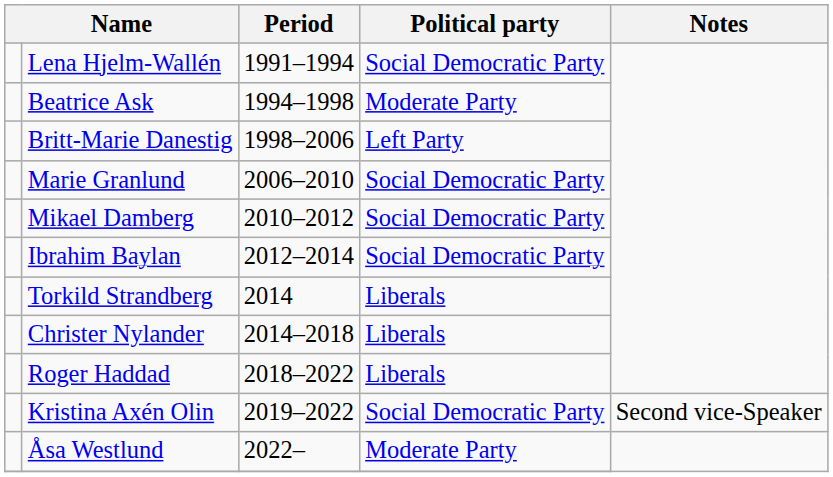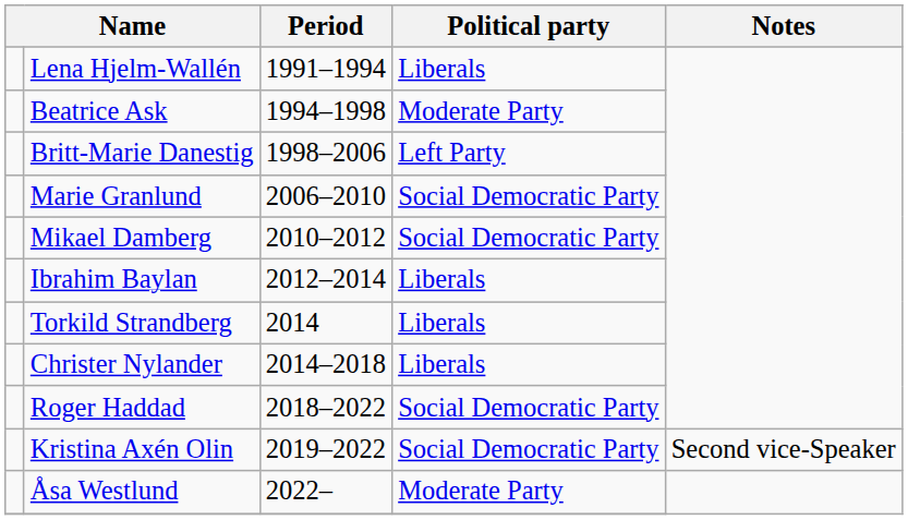 <table class="wikitable">
 <tr>
 <th colspan="2">Name</th>
 <th>Period</th>
 <th>Political party</th>
 <th>Notes</th>
 </tr>
 <tr>
 <td bgcolor=> </td>
 <td><a href='#'>Lena Hjelm-Wallén</a></td>
 <td>1991–1994</td>
-<td><a href='#'>Social Democratic Party</a></td>
+<td><a href='#'>Liberals</a></td>
 </tr>
 <tr>
 <td bgcolor=> </td>
 <td><a href='#'>Beatrice Ask</a></td>
 <td>1994–1998</td>
 <td><a href='#'>Moderate Party</a></td>
 </tr>
 <tr>
 <td bgcolor=> </td>
 <td><a href='#'>Britt-Marie Danestig</a></td>
 <td>1998–2006</td>
 <td><a href='#'>Left Party</a></td>
 </tr>
 <tr>
 <td bgcolor=> </td>
 <td><a href='#'>Marie Granlund</a></td>
 <td>2006–2010</td>
 <td><a href='#'>Social Democratic Party</a></td>
 </tr>
 <tr>
 <td bgcolor=> </td>
 <td><a href='#'>Mikael Damberg</a></td>
 <td>2010–2012</td>
 <td><a href='#'>Social Democratic Party</a></td>
 </tr>
 <tr>
 <td bgcolor=> </td>
 <td><a href='#'>Ibrahim Baylan</a></td>
 <td>2012–2014</td>
-<td><a href='#'>Social Democratic Party</a></td>
+<td><a href='#'>Liberals</a></td>
 </tr>
 <tr>
 <td bgcolor=> </td>
 <td><a href='#'>Torkild Strandberg</a></td>
 <td>2014</td>
 <td><a href='#'>Liberals</a></td>
 </tr>
 <tr>
 <td bgcolor=> </td>
 <td><a href='#'>Christer Nylander</a></td>
 <td>2014–2018</td>
 <td><a href='#'>Liberals</a></td>
 </tr>
 <tr>
 <td bgcolor=> </td>
 <td><a href='#'>Roger Haddad</a></td>
 <td>2018–2022</td>
-<td><a href='#'>Liberals</a></td>
+<td><a href='#'>Social Democratic Party</a></td>
 </tr>
 <tr>
 <td bgcolor=></td>
 <td><a href='#'>Kristina Axén Olin</a></td>
 <td>2019–2022</td>
 <td><a href='#'>Social Democratic Party</a></td>
 <td>Second vice-Speaker</td>
 </tr>
 <tr>
 <td bgcolor=> </td>
 <td><a href='#'>Åsa Westlund</a></td>
 <td>2022–</td>
 <td><a href='#'>Moderate Party</a></td>
 </tr>
 <tr>
 </tr>
 </table>
